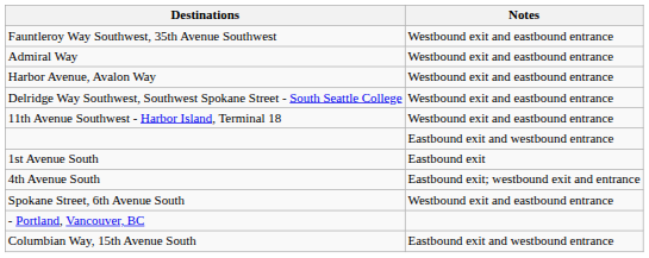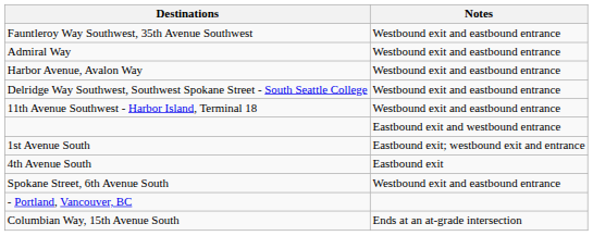 <table class="wikitable">
 <tr>
 <th>Destinations</th>
 <th>Notes</th>
 </tr>
 <tr>
 <td>Fauntleroy Way Southwest, 35th Avenue Southwest</td>
 <td>Westbound exit and eastbound entrance</td>
 </tr>
 <tr>
 <td>Admiral Way</td>
 <td>Westbound exit and eastbound entrance</td>
 </tr>
 <tr>
 <td>Harbor Avenue, Avalon Way</td>
 <td>Westbound exit and eastbound entrance</td>
 </tr>
 <tr>
 <td>Delridge Way Southwest, Southwest Spokane Street - <a href='#'>South Seattle College</a></td>
 <td>Westbound exit and eastbound entrance</td>
 </tr>
 <tr>
 <td>11th Avenue Southwest - <a href='#'>Harbor Island</a>, Terminal 18</td>
 <td>Westbound exit and eastbound entrance</td>
 </tr>
 <tr>
 <td></td>
 <td>Eastbound exit and westbound entrance</td>
 </tr>
 <tr>
 <td>1st Avenue South</td>
-<td>Eastbound exit</td>
+<td>Eastbound exit; westbound exit and entrance</td>
 </tr>
 <tr>
 <td>4th Avenue South</td>
-<td>Eastbound exit; westbound exit and entrance</td>
+<td>Eastbound exit</td>
 </tr>
 <tr>
 <td>Spokane Street, 6th Avenue South</td>
 <td>Westbound exit and eastbound entrance</td>
 </tr>
 <tr>
 <td> - <a href='#'>Portland</a>, <a href='#'>Vancouver, BC</a></td>
 <td></td>
 </tr>
 <tr>
 <td>Columbian Way, 15th Avenue South</td>
-<td>Eastbound exit and westbound entrance</td>
+<td>Ends at an at-grade intersection</td>
 </tr>
 </table>
